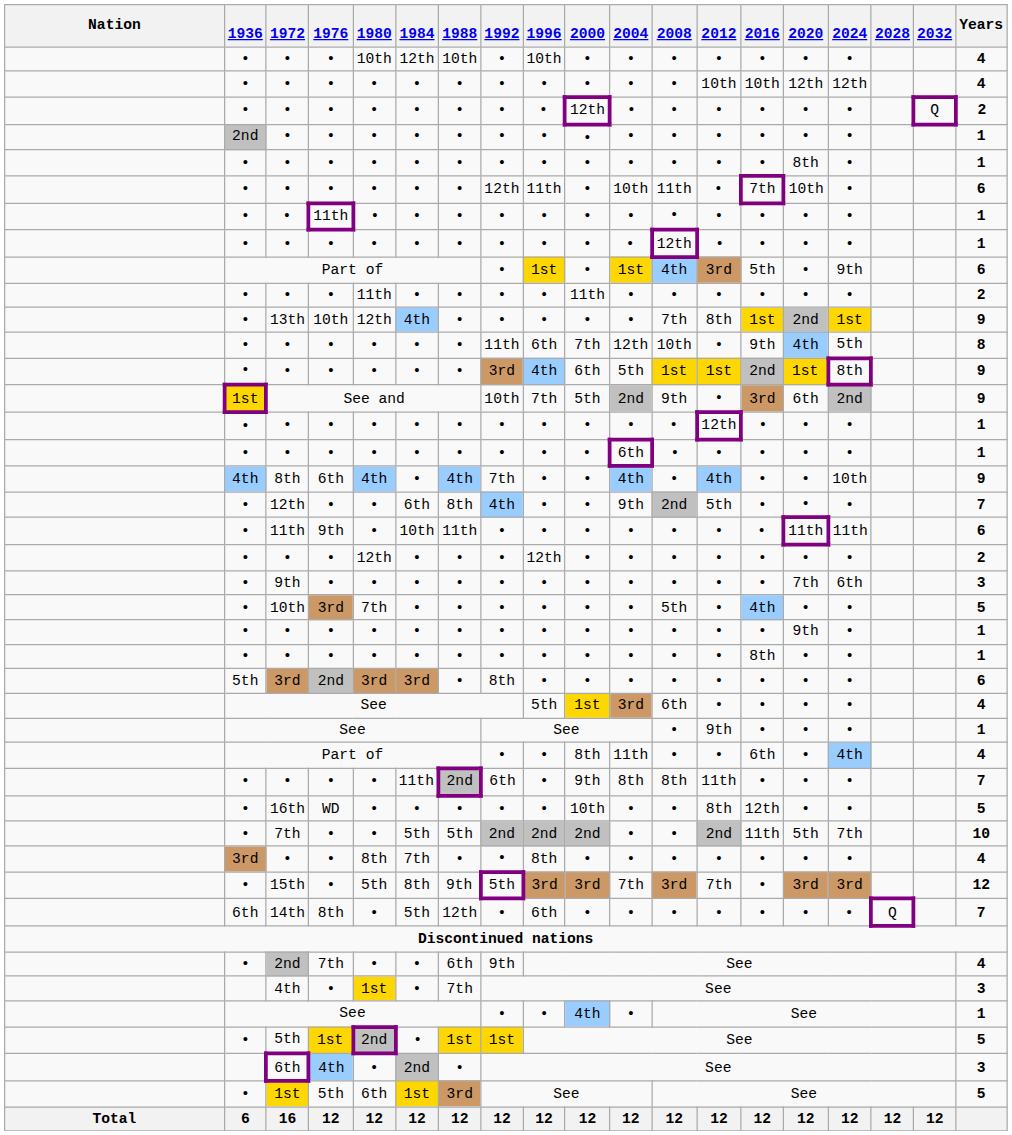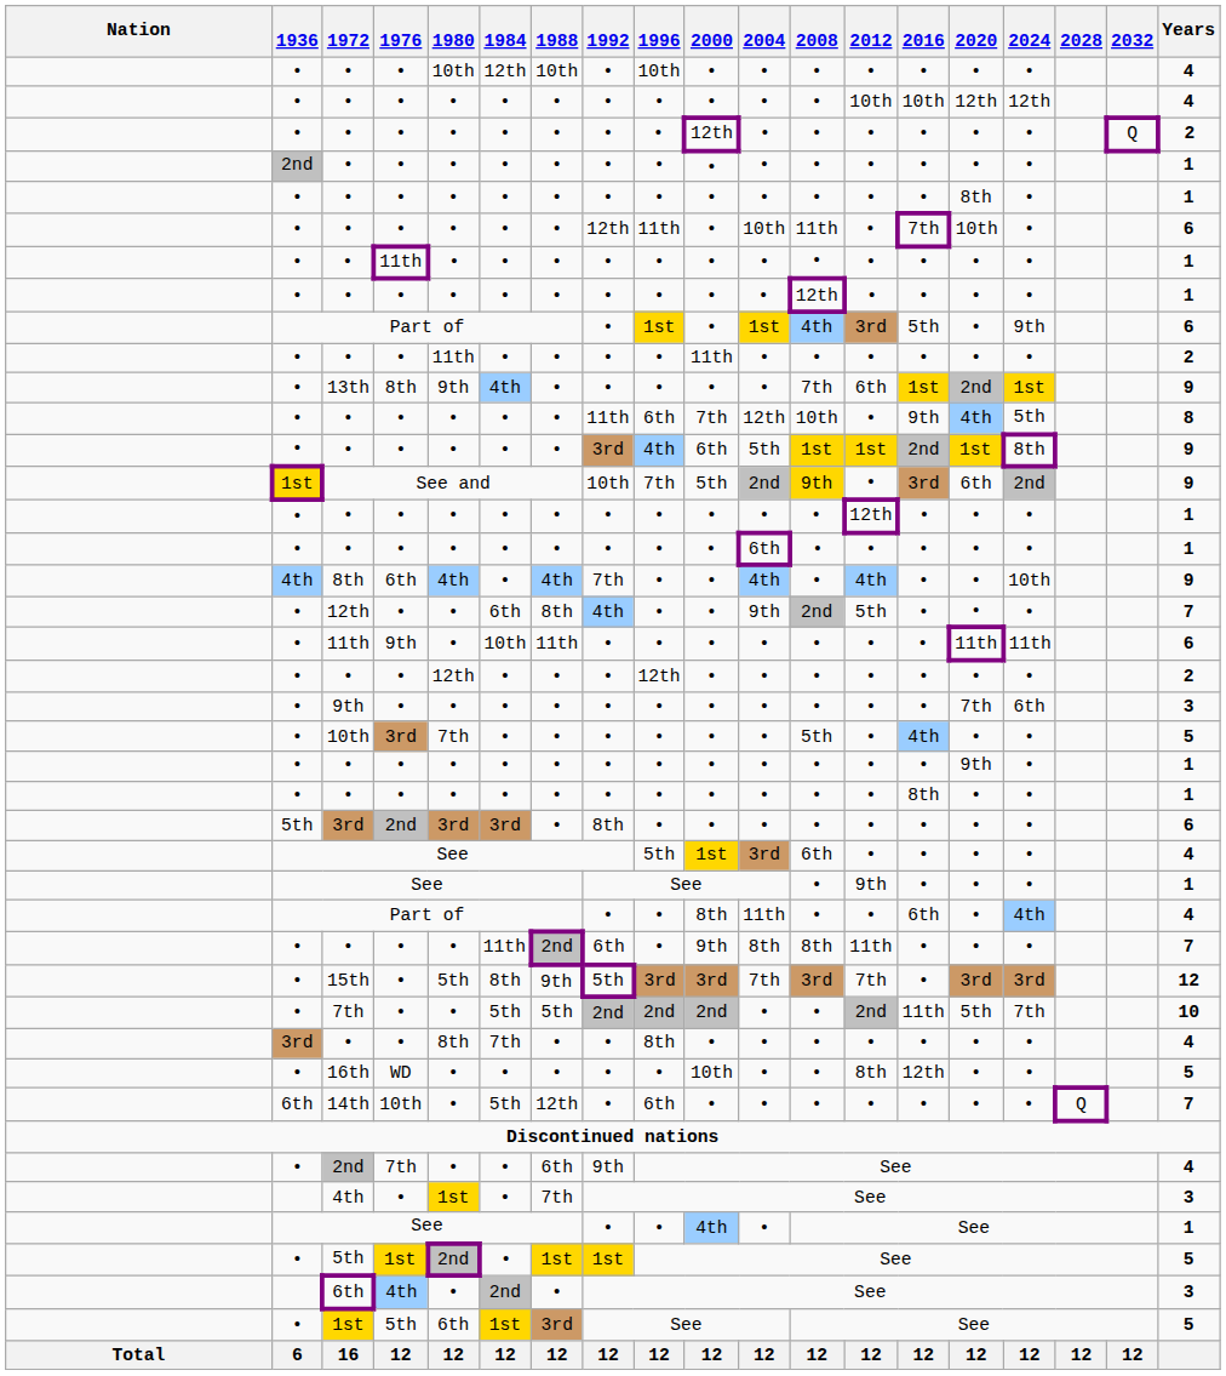 <table class="wikitable sortable" style="text-align:center; font-size:90%">
 <tr>
 <th width=170>Nation</th>
 <th><br><a href='#'>1936</a></th>
 <th><br><a href='#'>1972</a></th>
 <th><br><a href='#'>1976</a></th>
 <th><br><a href='#'>1980</a></th>
 <th><br><a href='#'>1984</a></th>
 <th><br><a href='#'>1988</a></th>
 <th><br><a href='#'>1992</a></th>
 <th><br><a href='#'>1996</a></th>
 <th><br><a href='#'>2000</a></th>
 <th><br><a href='#'>2004</a></th>
 <th><br><a href='#'>2008</a></th>
 <th><br><a href='#'>2012</a></th>
 <th><br><a href='#'>2016</a></th>
 <th><br><a href='#'>2020</a></th>
 <th><br><a href='#'>2024</a></th>
 <th><br><a href='#'>2028</a></th>
 <th><br><a href='#'>2032</a></th>
 <th>Years</th>
 </tr>
 <tr>
 <td align=left></td>
 <td>•</td>
 <td>•</td>
 <td>•</td>
 <td>10th</td>
 <td>12th</td>
 <td>10th</td>
 <td>•</td>
 <td>10th</td>
 <td>•</td>
 <td>•</td>
 <td>•</td>
 <td>•</td>
 <td>•</td>
 <td>•</td>
 <td>•</td>
 <td></td>
 <td></td>
 <td><strong>4</strong></td>
 </tr>
 <tr>
 <td align=left></td>
 <td>•</td>
 <td>•</td>
 <td>•</td>
 <td>•</td>
 <td>•</td>
 <td>•</td>
 <td>•</td>
 <td>•</td>
 <td>•</td>
 <td>•</td>
 <td>•</td>
 <td>10th</td>
 <td>10th</td>
 <td>12th</td>
 <td>12th</td>
 <td></td>
 <td></td>
 <td><strong>4</strong></td>
 </tr>
 <tr>
 <td align=left></td>
 <td>•</td>
 <td>•</td>
 <td>•</td>
 <td>•</td>
 <td>•</td>
 <td>•</td>
 <td>•</td>
 <td>•</td>
 <td style="border:3px solid purple">12th</td>
 <td>•</td>
 <td>•</td>
 <td>•</td>
 <td>•</td>
 <td>•</td>
 <td>•</td>
 <td></td>
 <td style="border:3px solid purple">Q</td>
 <td><strong>2</strong></td>
 </tr>
 <tr>
 <td align=left></td>
 <td bgcolor=silver>2nd</td>
 <td>•</td>
 <td>•</td>
 <td>•</td>
 <td>•</td>
 <td>•</td>
 <td>•</td>
 <td>•</td>
 <td>•</td>
 <td>•</td>
 <td>•</td>
 <td>•</td>
 <td>•</td>
 <td>•</td>
 <td>•</td>
 <td></td>
 <td></td>
 <td><strong>1</strong></td>
 </tr>
 <tr>
 <td align=left></td>
 <td>•</td>
 <td>•</td>
 <td>•</td>
 <td>•</td>
 <td>•</td>
 <td>•</td>
 <td>•</td>
 <td>•</td>
 <td>•</td>
 <td>•</td>
 <td>•</td>
 <td>•</td>
 <td>•</td>
 <td>8th</td>
 <td>•</td>
 <td></td>
 <td></td>
 <td><strong>1</strong></td>
 </tr>
 <tr>
 <td align=left></td>
 <td>•</td>
 <td>•</td>
 <td>•</td>
 <td>•</td>
 <td>•</td>
 <td>•</td>
 <td>12th</td>
 <td>11th</td>
 <td>•</td>
 <td>10th</td>
 <td>11th</td>
 <td>•</td>
 <td style="border:3px solid purple">7th</td>
 <td>10th</td>
 <td>•</td>
 <td></td>
 <td></td>
 <td><strong>6</strong></td>
 </tr>
 <tr>
 <td align=left></td>
 <td>•</td>
 <td>•</td>
 <td style="border:3px solid purple">11th</td>
 <td>•</td>
 <td>•</td>
 <td>•</td>
 <td>•</td>
 <td>•</td>
 <td>•</td>
 <td>•</td>
 <td>•</td>
 <td>•</td>
 <td>•</td>
 <td>•</td>
 <td>•</td>
 <td></td>
 <td></td>
 <td><strong>1</strong></td>
 </tr>
 <tr>
 <td align=left></td>
 <td>•</td>
 <td>•</td>
 <td>•</td>
 <td>•</td>
 <td>•</td>
 <td>•</td>
 <td>•</td>
 <td>•</td>
 <td>•</td>
 <td>•</td>
 <td style="border:3px solid purple">12th</td>
 <td>•</td>
 <td>•</td>
 <td>•</td>
 <td>•</td>
 <td></td>
 <td></td>
 <td><strong>1</strong></td>
 </tr>
 <tr>
 <td align=left></td>
 <td colspan=6>Part of </td>
 <td>•</td>
 <td bgcolor=gold>1st</td>
 <td>•</td>
 <td bgcolor=gold>1st</td>
 <td bgcolor=#9acdff>4th</td>
 <td bgcolor=#cc9966>3rd</td>
 <td>5th</td>
 <td>•</td>
 <td>9th</td>
 <td></td>
 <td></td>
 <td><strong>6</strong></td>
 </tr>
 <tr>
 <td align=left></td>
 <td>•</td>
 <td>•</td>
 <td>•</td>
 <td>11th</td>
 <td>•</td>
 <td>•</td>
 <td>•</td>
 <td>•</td>
 <td>11th</td>
 <td>•</td>
 <td>•</td>
 <td>•</td>
 <td>•</td>
 <td>•</td>
 <td>•</td>
 <td></td>
 <td></td>
 <td><strong>2</strong></td>
 </tr>
 <tr>
 <td align=left></td>
 <td>•</td>
 <td>13th</td>
-<td>10th</td>
-<td>12th</td>
+<td>8th</td>
+<td>9th</td>
 <td bgcolor=#9acdff>4th</td>
 <td>•</td>
 <td>•</td>
 <td>•</td>
 <td>•</td>
 <td>•</td>
 <td>7th</td>
-<td>8th</td>
+<td>6th</td>
 <td bgcolor=gold>1st</td>
 <td bgcolor=silver>2nd</td>
 <td bgcolor=gold>1st</td>
 <td></td>
 <td></td>
 <td><strong>9</strong></td>
 </tr>
 <tr>
 <td align=left></td>
 <td>•</td>
 <td>•</td>
 <td>•</td>
 <td>•</td>
 <td>•</td>
 <td>•</td>
 <td>11th</td>
 <td>6th</td>
 <td>7th</td>
 <td>12th</td>
 <td>10th</td>
 <td>•</td>
 <td>9th</td>
 <td bgcolor=#9acdff>4th</td>
 <td>5th</td>
 <td></td>
 <td></td>
 <td><strong>8</strong></td>
 </tr>
 <tr>
 <td align=left></td>
 <td>•</td>
 <td>•</td>
 <td>•</td>
 <td>•</td>
 <td>•</td>
 <td>•</td>
 <td bgcolor=#cc9966>3rd</td>
 <td bgcolor=#9acdff>4th</td>
 <td>6th</td>
 <td>5th</td>
 <td bgcolor=gold>1st</td>
 <td bgcolor=gold>1st</td>
 <td bgcolor=silver>2nd</td>
 <td bgcolor=gold>1st</td>
 <td style="border:3px solid purple">8th</td>
 <td></td>
 <td></td>
 <td><strong>9</strong></td>
 </tr>
 <tr>
 <td align=left></td>
 <td style="border:3px solid purple" bgcolor=gold>1st</td>
 <td colspan=5>See  and </td>
 <td>10th</td>
 <td>7th</td>
 <td>5th</td>
 <td bgcolor=silver>2nd</td>
-<td>9th</td>
+<td style="background: gold;">9th</td>
 <td>•</td>
 <td bgcolor=#cc9966>3rd</td>
 <td>6th</td>
 <td bgcolor=silver>2nd</td>
 <td></td>
 <td></td>
 <td><strong>9</strong></td>
 </tr>
 <tr>
 <td align=left></td>
 <td>•</td>
 <td>•</td>
 <td>•</td>
 <td>•</td>
 <td>•</td>
 <td>•</td>
 <td>•</td>
 <td>•</td>
 <td>•</td>
 <td>•</td>
 <td>•</td>
 <td style="border:3px solid purple">12th</td>
 <td>•</td>
 <td>•</td>
 <td>•</td>
 <td></td>
 <td></td>
 <td><strong>1</strong></td>
 </tr>
 <tr>
 <td align=left></td>
 <td>•</td>
 <td>•</td>
 <td>•</td>
 <td>•</td>
 <td>•</td>
 <td>•</td>
 <td>•</td>
 <td>•</td>
 <td>•</td>
 <td style="border:3px solid purple">6th</td>
 <td>•</td>
 <td>•</td>
 <td>•</td>
 <td>•</td>
 <td>•</td>
 <td></td>
 <td></td>
 <td><strong>1</strong></td>
 </tr>
 <tr>
 <td align=left></td>
 <td bgcolor=#9acdff>4th</td>
 <td>8th</td>
 <td>6th</td>
 <td bgcolor=#9acdff>4th</td>
 <td>•</td>
 <td bgcolor=#9acdff>4th</td>
 <td>7th</td>
 <td>•</td>
 <td>•</td>
 <td bgcolor=#9acdff>4th</td>
 <td>•</td>
 <td bgcolor=#9acdff>4th</td>
 <td>•</td>
 <td>•</td>
 <td>10th</td>
 <td></td>
 <td></td>
 <td><strong>9</strong></td>
 </tr>
 <tr>
 <td align=left></td>
 <td>•</td>
 <td>12th</td>
 <td>•</td>
 <td>•</td>
 <td>6th</td>
 <td>8th</td>
 <td bgcolor=#9acdff>4th</td>
 <td>•</td>
 <td>•</td>
 <td>9th</td>
 <td bgcolor=silver>2nd</td>
 <td>5th</td>
 <td>•</td>
 <td>•</td>
 <td>•</td>
 <td></td>
 <td></td>
 <td><strong>7</strong></td>
 </tr>
 <tr>
 <td align=left></td>
 <td>•</td>
 <td>11th</td>
 <td>9th</td>
 <td>•</td>
 <td>10th</td>
 <td>11th</td>
 <td>•</td>
 <td>•</td>
 <td>•</td>
 <td>•</td>
 <td>•</td>
 <td>•</td>
 <td>•</td>
 <td style="border:3px solid purple">11th</td>
 <td>11th</td>
 <td></td>
 <td></td>
 <td><strong>6</strong></td>
 </tr>
 <tr>
 <td align=left></td>
 <td>•</td>
 <td>•</td>
 <td>•</td>
 <td>12th</td>
 <td>•</td>
 <td>•</td>
 <td>•</td>
 <td>12th</td>
 <td>•</td>
 <td>•</td>
 <td>•</td>
 <td>•</td>
 <td>•</td>
 <td>•</td>
 <td>•</td>
 <td></td>
 <td></td>
 <td><strong>2</strong></td>
 </tr>
 <tr>
 <td align=left></td>
 <td>•</td>
 <td>9th</td>
 <td>•</td>
 <td>•</td>
 <td>•</td>
 <td>•</td>
 <td>•</td>
 <td>•</td>
 <td>•</td>
 <td>•</td>
 <td>•</td>
 <td>•</td>
 <td>•</td>
 <td>7th</td>
 <td>6th</td>
 <td></td>
 <td></td>
 <td><strong>3</strong></td>
 </tr>
 <tr>
 <td align=left></td>
 <td>•</td>
 <td>10th</td>
 <td bgcolor=#cc9966>3rd</td>
 <td>7th</td>
 <td>•</td>
 <td>•</td>
 <td>•</td>
 <td>•</td>
 <td>•</td>
 <td>•</td>
 <td>5th</td>
 <td>•</td>
 <td bgcolor=#9acdff>4th</td>
 <td>•</td>
 <td>•</td>
 <td></td>
 <td></td>
 <td><strong>5</strong></td>
 </tr>
 <tr>
 <td align=left></td>
 <td>•</td>
 <td>•</td>
 <td>•</td>
 <td>•</td>
 <td>•</td>
 <td>•</td>
 <td>•</td>
 <td>•</td>
 <td>•</td>
 <td>•</td>
 <td>•</td>
 <td>•</td>
 <td>•</td>
 <td>9th</td>
 <td>•</td>
 <td></td>
 <td></td>
 <td><strong>1</strong></td>
 </tr>
 <tr>
 <td align=left></td>
 <td>•</td>
 <td>•</td>
 <td>•</td>
 <td>•</td>
 <td>•</td>
 <td>•</td>
 <td>•</td>
 <td>•</td>
 <td>•</td>
 <td>•</td>
 <td>•</td>
 <td>•</td>
 <td>8th</td>
 <td>•</td>
 <td>•</td>
 <td></td>
 <td></td>
 <td><strong>1</strong></td>
 </tr>
 <tr>
 <td align=left></td>
 <td>5th</td>
 <td bgcolor=#cc9966>3rd</td>
 <td bgcolor=silver>2nd</td>
 <td bgcolor=#cc9966>3rd</td>
 <td bgcolor=#cc9966>3rd</td>
 <td>•</td>
 <td>8th</td>
 <td>•</td>
 <td>•</td>
 <td>•</td>
 <td>•</td>
 <td>•</td>
 <td>•</td>
 <td>•</td>
 <td>•</td>
 <td></td>
 <td></td>
 <td><strong>6</strong></td>
 </tr>
 <tr>
 <td align=left></td>
 <td colspan=7>See </td>
 <td>5th</td>
 <td bgcolor=gold>1st</td>
 <td bgcolor=#cc9966>3rd</td>
 <td>6th</td>
 <td>•</td>
 <td>•</td>
 <td>•</td>
 <td>•</td>
 <td></td>
 <td></td>
 <td><strong>4</strong></td>
 </tr>
 <tr>
 <td align=left></td>
 <td colspan=6>See </td>
 <td colspan=4>See </td>
 <td>•</td>
 <td>9th</td>
 <td>•</td>
 <td>•</td>
 <td>•</td>
 <td></td>
 <td></td>
 <td><strong>1</strong></td>
 </tr>
 <tr>
 <td align=left></td>
 <td colspan=6>Part of </td>
 <td>•</td>
 <td>•</td>
 <td>8th</td>
 <td>11th</td>
 <td>•</td>
 <td>•</td>
 <td>6th</td>
 <td>•</td>
 <td bgcolor=#9acdff>4th</td>
 <td></td>
 <td></td>
 <td><strong>4</strong></td>
 </tr>
 <tr>
 <td align=left></td>
 <td>•</td>
 <td>•</td>
 <td>•</td>
 <td>•</td>
 <td>11th</td>
 <td style="border:3px solid purple" bgcolor=silver>2nd</td>
 <td>6th</td>
 <td>•</td>
 <td>9th</td>
 <td>8th</td>
 <td>8th</td>
 <td>11th</td>
 <td>•</td>
 <td>•</td>
 <td>•</td>
 <td></td>
 <td></td>
 <td><strong>7</strong></td>
 </tr>
 <tr>
 <td align=left></td>
 <td>•</td>
-<td>16th</td>
-<td>WD</td>
+<td>15th</td>
 <td>•</td>
+<td>5th</td>
+<td>8th</td>
+<td>9th</td>
+<td style="border:3px solid purple">5th</td>
+<td bgcolor=#cc9966>3rd</td>
+<td bgcolor=#cc9966>3rd</td>
+<td>7th</td>
+<td bgcolor=#cc9966>3rd</td>
+<td>7th</td>
 <td>•</td>
-<td>•</td>
-<td>•</td>
-<td>•</td>
-<td>10th</td>
-<td>•</td>
-<td>•</td>
-<td>8th</td>
-<td>12th</td>
-<td>•</td>
-<td>•</td>
+<td bgcolor=#cc9966>3rd</td>
+<td bgcolor=#cc9966>3rd</td>
 <td></td>
 <td></td>
-<td><strong>5</strong></td>
+<td><strong>12</strong></td>
 </tr>
 <tr>
 <td align=left></td>
 <td>•</td>
 <td>7th</td>
 <td>•</td>
 <td>•</td>
 <td>5th</td>
 <td>5th</td>
 <td bgcolor=silver>2nd</td>
 <td bgcolor=silver>2nd</td>
 <td bgcolor=silver>2nd</td>
 <td>•</td>
 <td>•</td>
 <td bgcolor=silver>2nd</td>
 <td>11th</td>
 <td>5th</td>
 <td>7th</td>
 <td></td>
 <td></td>
 <td><strong>10</strong></td>
 </tr>
 <tr>
 <td align=left></td>
 <td bgcolor=#cc9966>3rd</td>
 <td>•</td>
 <td>•</td>
 <td>8th</td>
 <td>7th</td>
 <td>•</td>
 <td>•</td>
 <td>8th</td>
 <td>•</td>
 <td>•</td>
 <td>•</td>
 <td>•</td>
 <td>•</td>
 <td>•</td>
 <td>•</td>
 <td></td>
 <td></td>
 <td><strong>4</strong></td>
 </tr>
 <tr>
 <td align=left></td>
 <td>•</td>
-<td>15th</td>
+<td>16th</td>
+<td>WD</td>
 <td>•</td>
-<td>5th</td>
+<td>•</td>
+<td>•</td>
+<td>•</td>
+<td>•</td>
+<td>10th</td>
+<td>•</td>
+<td>•</td>
 <td>8th</td>
-<td>9th</td>
-<td style="border:3px solid purple">5th</td>
-<td bgcolor=#cc9966>3rd</td>
-<td bgcolor=#cc9966>3rd</td>
-<td>7th</td>
-<td bgcolor=#cc9966>3rd</td>
-<td>7th</td>
+<td>12th</td>
 <td>•</td>
-<td bgcolor=#cc9966>3rd</td>
-<td bgcolor=#cc9966>3rd</td>
+<td>•</td>
 <td></td>
 <td></td>
-<td><strong>12</strong></td>
+<td><strong>5</strong></td>
 </tr>
 <tr>
 <td align=left></td>
 <td>6th</td>
 <td>14th</td>
-<td>8th</td>
+<td>10th</td>
 <td>•</td>
 <td>5th</td>
 <td>12th</td>
 <td>•</td>
 <td>6th</td>
 <td>•</td>
 <td>•</td>
 <td>•</td>
 <td>•</td>
 <td>•</td>
 <td>•</td>
 <td>•</td>
 <td style="border:3px solid purple">Q</td>
 <td></td>
 <td><strong>7</strong></td>
 </tr>
 <tr>
 <td align="center" colspan=19><strong>Discontinued nations</strong></td>
 </tr>
 <tr>
 <td align=left><em></em></td>
 <td>•</td>
 <td bgcolor=silver>2nd</td>
 <td>7th</td>
 <td>•</td>
 <td>•</td>
 <td>6th</td>
 <td>9th</td>
 <td colspan=10>See </td>
 <td><strong>4</strong></td>
 </tr>
 <tr>
 <td align=left><em></em></td>
 <td></td>
 <td>4th</td>
 <td>•</td>
 <td bgcolor=gold>1st</td>
 <td>•</td>
 <td>7th</td>
 <td colspan=11>See </td>
 <td><strong>3</strong></td>
 </tr>
 <tr>
 <td align=left><em></em></td>
 <td colspan=6>See </td>
 <td>•</td>
 <td>•</td>
 <td bgcolor=#9acdff>4th</td>
 <td>•</td>
 <td colspan=7>See </td>
 <td><strong>1</strong></td>
 </tr>
 <tr>
 <td align=left><em></em></td>
 <td>•</td>
 <td>5th</td>
 <td bgcolor=gold>1st</td>
 <td style="border:3px solid purple" bgcolor=silver>2nd</td>
 <td>•</td>
 <td bgcolor=gold>1st</td>
 <td bgcolor=gold>1st</td>
 <td colspan=10>See </td>
 <td><strong>5</strong></td>
 </tr>
 <tr>
 <td align=left><em></em></td>
 <td></td>
 <td style="border:3px solid purple">6th</td>
 <td bgcolor=#9acdff>4th</td>
 <td>•</td>
 <td bgcolor=silver>2nd</td>
 <td>•</td>
 <td colspan=11>See </td>
 <td><strong>3</strong></td>
 </tr>
 <tr>
 <td align=left><em></em></td>
 <td>•</td>
 <td bgcolor=gold>1st</td>
 <td>5th</td>
 <td>6th</td>
 <td bgcolor=gold>1st</td>
 <td bgcolor=#cc9966>3rd</td>
 <td colspan=4>See </td>
 <td colspan=7>See </td>
 <td><strong>5</strong></td>
 </tr>
 <tr>
 <th>Total</th>
 <th>6</th>
 <th>16</th>
 <th>12</th>
 <th>12</th>
 <th>12</th>
 <th>12</th>
 <th>12</th>
 <th>12</th>
 <th>12</th>
 <th>12</th>
 <th>12</th>
 <th>12</th>
 <th>12</th>
 <th>12</th>
 <th>12</th>
 <th>12</th>
 <th>12</th>
 <th></th>
 </tr>
 </table>
